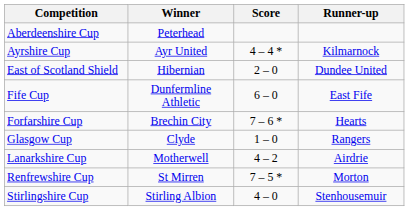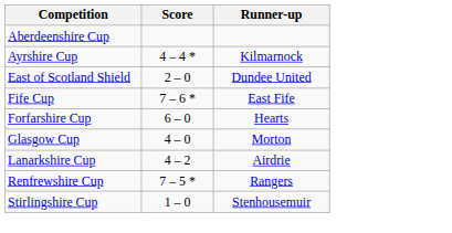 <table class="wikitable" style="text-align: center;">
 <tr>
 <th width=160>Competition</th>
-<th width=135>Winner</th>
 <th width=80>Score</th>
 <th width=135>Runner-up</th>
 </tr>
 <tr>
 <td align=left><a href='#'>Aberdeenshire Cup</a></td>
-<td><a href='#'>Peterhead</a></td>
 <td></td>
 <td></td>
 </tr>
 <tr>
 <td align=left><a href='#'>Ayrshire Cup</a></td>
-<td><a href='#'>Ayr United</a></td>
 <td>4 – 4 * </td>
 <td><a href='#'>Kilmarnock</a></td>
 </tr>
 <tr>
 <td align=left><a href='#'>East of Scotland Shield</a></td>
-<td><a href='#'>Hibernian</a></td>
 <td>2 – 0</td>
 <td><a href='#'>Dundee United</a></td>
 </tr>
 <tr>
 <td align=left><a href='#'>Fife Cup</a></td>
-<td><a href='#'>Dunfermline Athletic</a></td>
-<td>6 – 0</td>
+<td>7 – 6 *</td>
 <td><a href='#'>East Fife</a></td>
 </tr>
 <tr>
 <td align=left><a href='#'>Forfarshire Cup</a></td>
-<td><a href='#'>Brechin City</a></td>
-<td>7 – 6 *</td>
+<td>6 – 0</td>
 <td><a href='#'>Hearts</a></td>
 </tr>
 <tr>
 <td align=left><a href='#'>Glasgow Cup</a></td>
-<td><a href='#'>Clyde</a></td>
-<td>1 – 0 </td>
-<td><a href='#'>Rangers</a></td>
+<td>4 – 0</td>
+<td><a href='#'>Morton</a></td>
 </tr>
 <tr>
 <td align=left><a href='#'>Lanarkshire Cup</a></td>
-<td><a href='#'>Motherwell</a></td>
 <td>4 – 2</td>
 <td><a href='#'>Airdrie</a></td>
 </tr>
 <tr>
 <td align=left><a href='#'>Renfrewshire Cup</a></td>
-<td><a href='#'>St Mirren</a></td>
 <td>7 – 5 *</td>
-<td><a href='#'>Morton</a></td>
+<td><a href='#'>Rangers</a></td>
 </tr>
 <tr>
 <td align=left><a href='#'>Stirlingshire Cup</a></td>
-<td><a href='#'>Stirling Albion</a></td>
-<td>4 – 0</td>
+<td>1 – 0 </td>
 <td><a href='#'>Stenhousemuir</a></td>
 </tr>
 </table>
